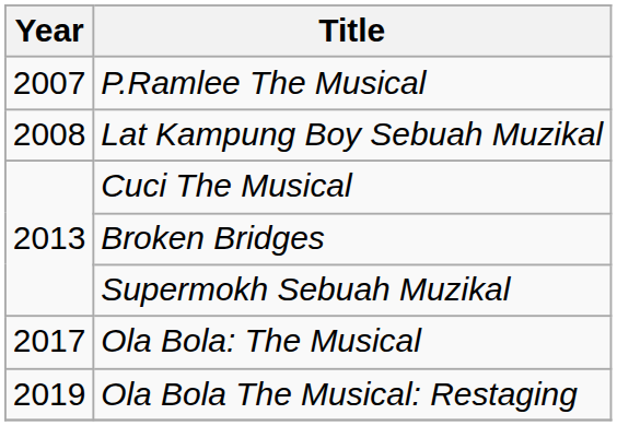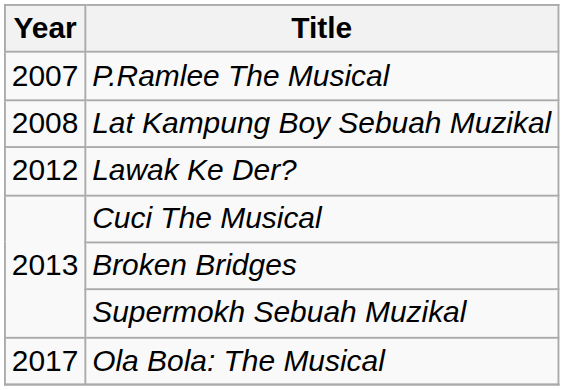 <table class="wikitable">
 <tr>
 <th>Year</th>
 <th>Title</th>
 </tr>
 <tr>
 <td>2007</td>
 <td><em>P.Ramlee The Musical</em></td>
 </tr>
 <tr>
 <td>2008</td>
 <td><em>Lat Kampung Boy Sebuah Muzikal</em></td>
+</tr>
+<tr>
+<td>2012</td>
+<td><em>Lawak Ke Der?</em></td>
 </tr>
 <tr>
 <td rowspan="3">2013</td>
 <td><em>Cuci The Musical</em></td>
 </tr>
 <tr>
 <td><em>Broken Bridges</em></td>
 </tr>
 <tr>
 <td><em>Supermokh Sebuah Muzikal</em></td>
 </tr>
 <tr>
 <td>2017</td>
 <td><em>Ola Bola: The Musical</em></td>
 </tr>
 <tr>
-<td>2019</td>
-<td><em>Ola Bola The Musical: Restaging</em></td>
-</tr>
-<tr>
 </tr>
 </table>
